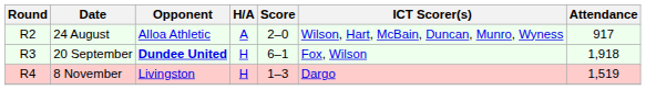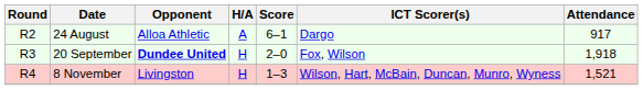 <table class="wikitable" style="text-align:center">
 <tr>
 <th>Round</th>
 <th>Date</th>
 <th>Opponent</th>
 <th>H/A</th>
 <th>Score</th>
 <th>ICT Scorer(s)</th>
 <th>Attendance</th>
 </tr>
 <tr bgcolor=#EEFFEE>
 <td>R2</td>
 <td align=left>24 August</td>
 <td align=left><a href='#'>Alloa Athletic</a></td>
 <td><a href='#'>A</a></td>
-<td>2–0</td>
-<td align=left><a href='#'>Wilson</a>, <a href='#'>Hart</a>, <a href='#'>McBain</a>, <a href='#'>Duncan</a>, <a href='#'>Munro</a>, <a href='#'>Wyness</a></td>
+<td>6–1</td>
+<td align=left><a href='#'>Dargo</a></td>
 <td>917</td>
 </tr>
 <tr bgcolor=#EEFFEE>
 <td>R3</td>
 <td align=left>20 September</td>
 <td align=left><strong><a href='#'>Dundee United</a></strong></td>
 <td><a href='#'>H</a></td>
-<td>6–1</td>
+<td>2–0</td>
 <td align=left><a href='#'>Fox</a>, <a href='#'>Wilson</a></td>
 <td>1,918</td>
 </tr>
 <tr bgcolor=#FFCCCC>
 <td>R4</td>
 <td align=left>8 November</td>
 <td align=left><a href='#'>Livingston</a></td>
 <td><a href='#'>H</a></td>
 <td>1–3</td>
-<td align=left><a href='#'>Dargo</a></td>
-<td>1,519</td>
+<td align=left><a href='#'>Wilson</a>, <a href='#'>Hart</a>, <a href='#'>McBain</a>, <a href='#'>Duncan</a>, <a href='#'>Munro</a>, <a href='#'>Wyness</a></td>
+<td>1,521</td>
 </tr>
 <tr>
 </tr>
 </table>
